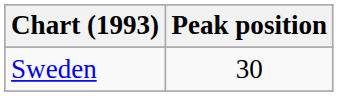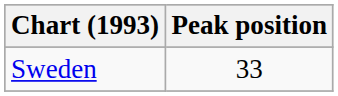 <table class="wikitable">
 <tr>
 <th align="left">Chart (1993)</th>
 <th align="center">Peak position</th>
 </tr>
 <tr>
 <td align="left"><a href='#'>Sweden</a></td>
-<td align="center">30</td>
+<td align="center">33</td>
 </tr>
 </table>
